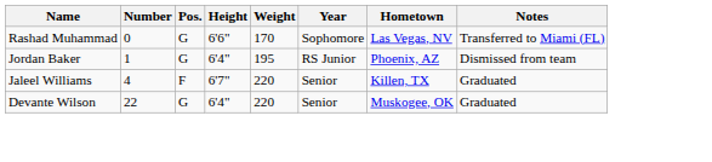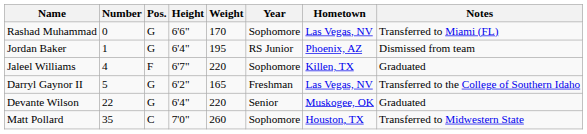 <table class="wikitable sortable" border="1">
 <tr>
 <th>Name</th>
 <th>Number</th>
 <th>Pos.</th>
 <th>Height</th>
 <th>Weight</th>
 <th>Year</th>
 <th>Hometown</th>
 <th class="unsortable">Notes</th>
 </tr>
 <tr>
 <td>Rashad Muhammad</td>
 <td>0</td>
 <td>G</td>
 <td>6'6"</td>
 <td>170</td>
 <td>Sophomore</td>
 <td><a href='#'>Las Vegas, NV</a></td>
 <td>Transferred to <a href='#'>Miami (FL)</a></td>
 </tr>
 <tr>
 <td>Jordan Baker</td>
 <td>1</td>
 <td>G</td>
 <td>6'4"</td>
 <td>195</td>
 <td>RS Junior</td>
 <td><a href='#'>Phoenix, AZ</a></td>
 <td>Dismissed from team</td>
 </tr>
 <tr>
 <td>Jaleel Williams</td>
 <td>4</td>
 <td>F</td>
 <td>6'7"</td>
 <td>220</td>
-<td>Senior</td>
+<td>Sophomore</td>
 <td><a href='#'>Killen, TX</a></td>
 <td>Graduated</td>
+</tr>
+<tr>
+<td>Darryl Gaynor II</td>
+<td>5</td>
+<td>G</td>
+<td>6'2"</td>
+<td>165</td>
+<td>Freshman</td>
+<td><a href='#'>Las Vegas, NV</a></td>
+<td>Transferred to the <a href='#'>College of Southern Idaho</a></td>
 </tr>
 <tr>
 <td>Devante Wilson</td>
 <td>22</td>
 <td>G</td>
 <td>6'4"</td>
 <td>220</td>
 <td>Senior</td>
 <td><a href='#'>Muskogee, OK</a></td>
 <td>Graduated</td>
 </tr>
+<tr>
+<td>Matt Pollard</td>
+<td>35</td>
+<td>C</td>
+<td>7'0"</td>
+<td>260</td>
+<td>Sophomore</td>
+<td><a href='#'>Houston, TX</a></td>
+<td>Transferred to <a href='#'>Midwestern State</a></td>
+</tr>
 </table>
